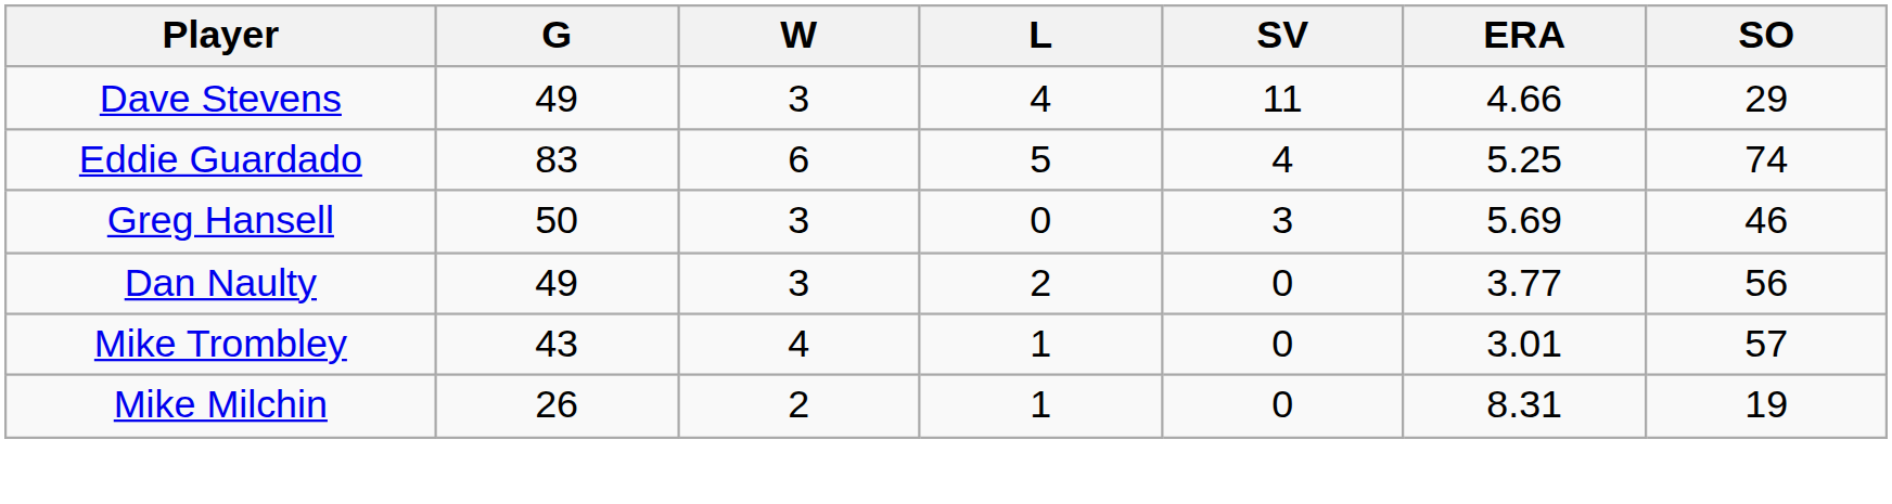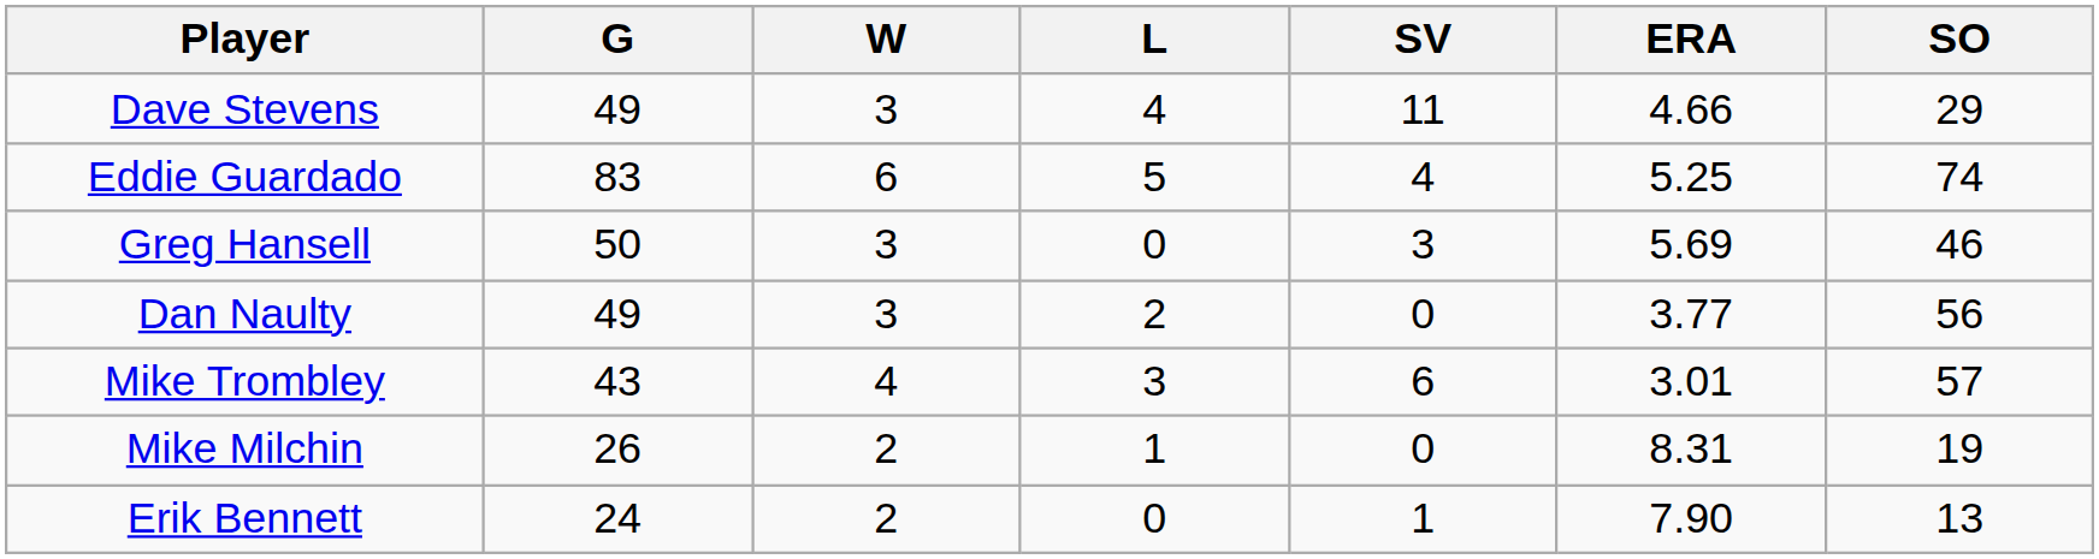 <table class="wikitable sortable">
 <tr>
 <th bgcolor="#DDDDFF" width="16%">Player</th>
 <th bgcolor="#DDDDFF" width="9%">G</th>
 <th bgcolor="#DDDDFF" width="9%">W</th>
 <th bgcolor="#DDDDFF" width="9%">L</th>
 <th bgcolor="#DDDDFF" width="9%">SV</th>
 <th bgcolor="#DDDDFF" width="9%">ERA</th>
 <th bgcolor="#DDDDFF" width="9%">SO</th>
 </tr>
 <tr align=center>
 <td><a href='#'>Dave Stevens</a></td>
 <td>49</td>
 <td>3</td>
 <td>4</td>
 <td>11</td>
 <td>4.66</td>
 <td>29</td>
 </tr>
 <tr align=center>
 <td><a href='#'>Eddie Guardado</a></td>
 <td>83</td>
 <td>6</td>
 <td>5</td>
 <td>4</td>
 <td>5.25</td>
 <td>74</td>
 </tr>
 <tr align=center>
 <td><a href='#'>Greg Hansell</a></td>
 <td>50</td>
 <td>3</td>
 <td>0</td>
 <td>3</td>
 <td>5.69</td>
 <td>46</td>
 </tr>
 <tr align=center>
 <td><a href='#'>Dan Naulty</a></td>
 <td>49</td>
 <td>3</td>
 <td>2</td>
 <td>0</td>
 <td>3.77</td>
 <td>56</td>
 </tr>
 <tr align=center>
 <td><a href='#'>Mike Trombley</a></td>
 <td>43</td>
 <td>4</td>
-<td>1</td>
-<td>0</td>
+<td>3</td>
+<td>6</td>
 <td>3.01</td>
 <td>57</td>
 </tr>
 <tr align=center>
 <td><a href='#'>Mike Milchin</a></td>
 <td>26</td>
 <td>2</td>
 <td>1</td>
 <td>0</td>
 <td>8.31</td>
 <td>19</td>
 </tr>
+<tr align=center>
+<td><a href='#'>Erik Bennett</a></td>
+<td>24</td>
+<td>2</td>
+<td>0</td>
+<td>1</td>
+<td>7.90</td>
+<td>13</td>
+</tr>
 </table>
